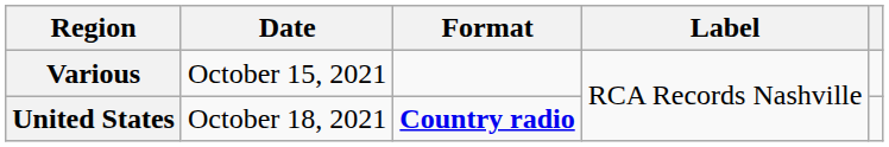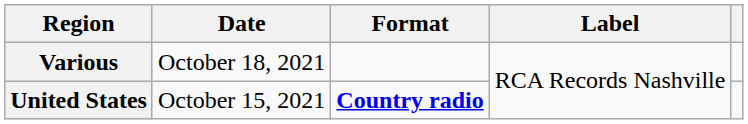 <table class="wikitable plainrowheaders">
 <tr>
 <th scope="col">Region</th>
 <th scope="col">Date</th>
 <th scope="col">Format</th>
 <th scope="col">Label</th>
 <th scope="col"></th>
 </tr>
 <tr>
 <th scope="row">Various</th>
-<td>October 15, 2021</td>
+<td>October 18, 2021</td>
 <td></td>
 <td rowspan="2">RCA Records Nashville</td>
 <td></td>
 </tr>
 <tr>
 <th scope="row">United States</th>
-<td>October 18, 2021</td>
+<td>October 15, 2021</td>
 <td><strong><a href='#'>Country radio</a></strong></td>
 <td></td>
 </tr>
 </table>
